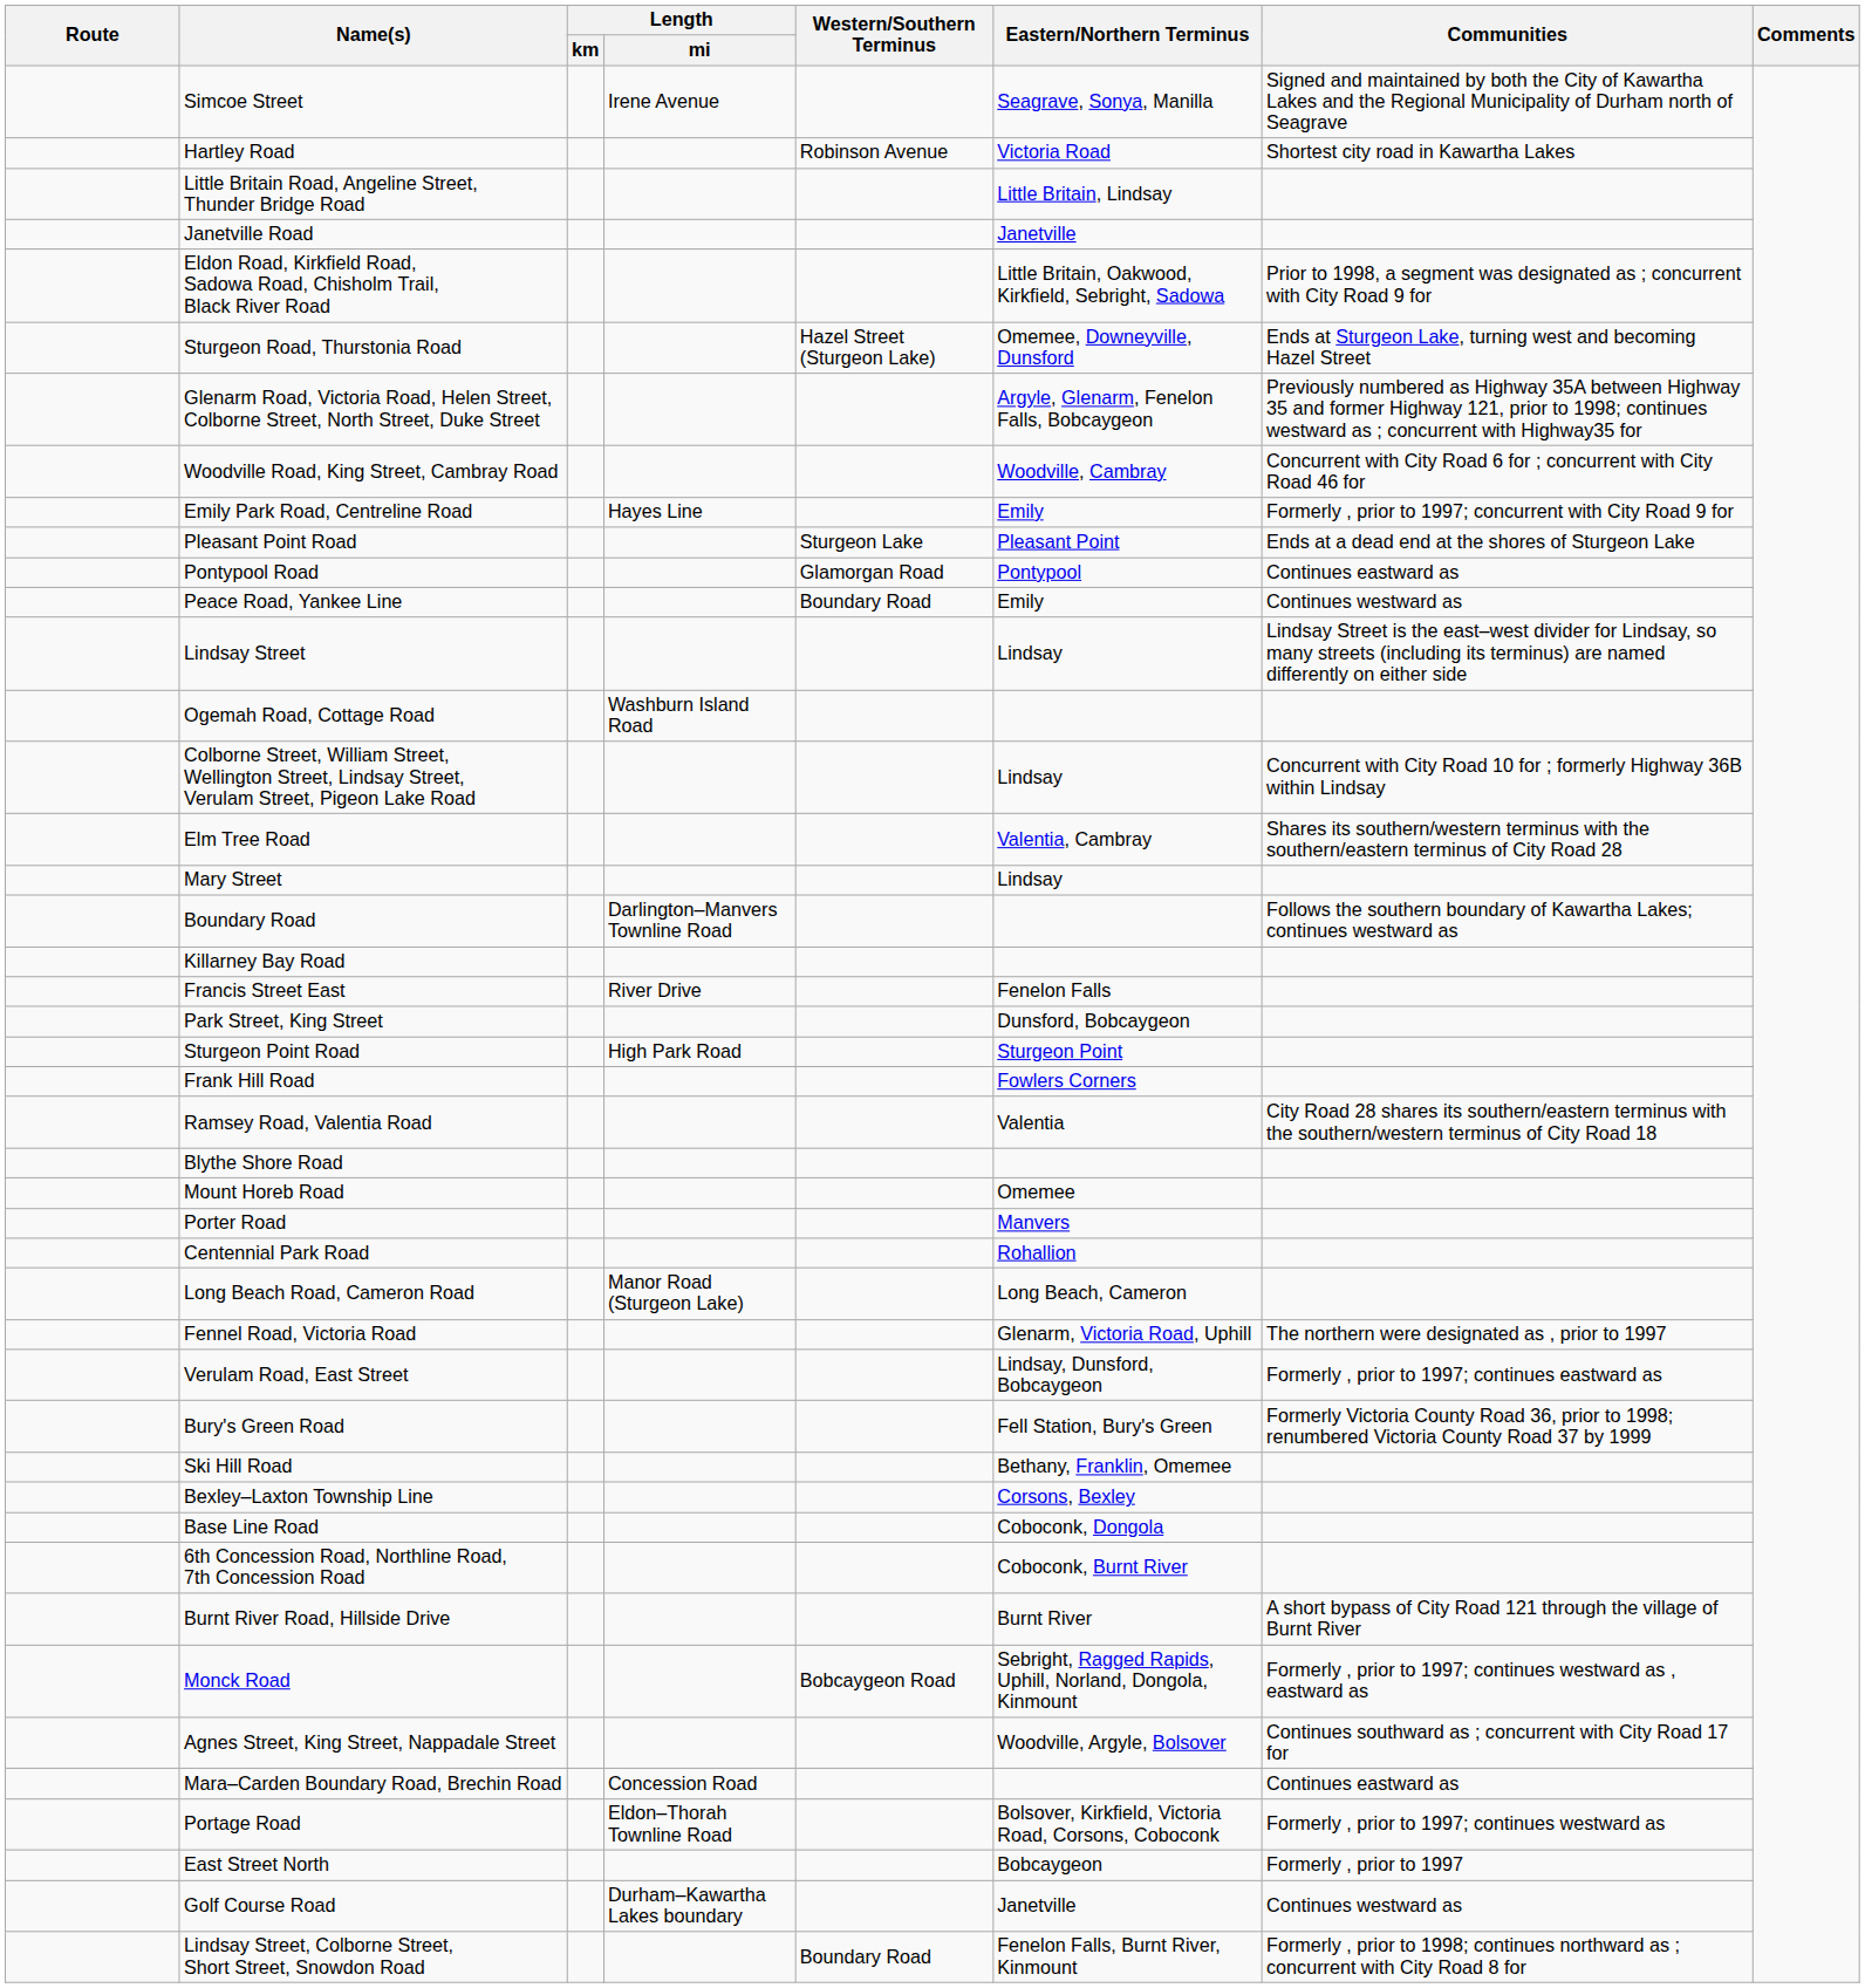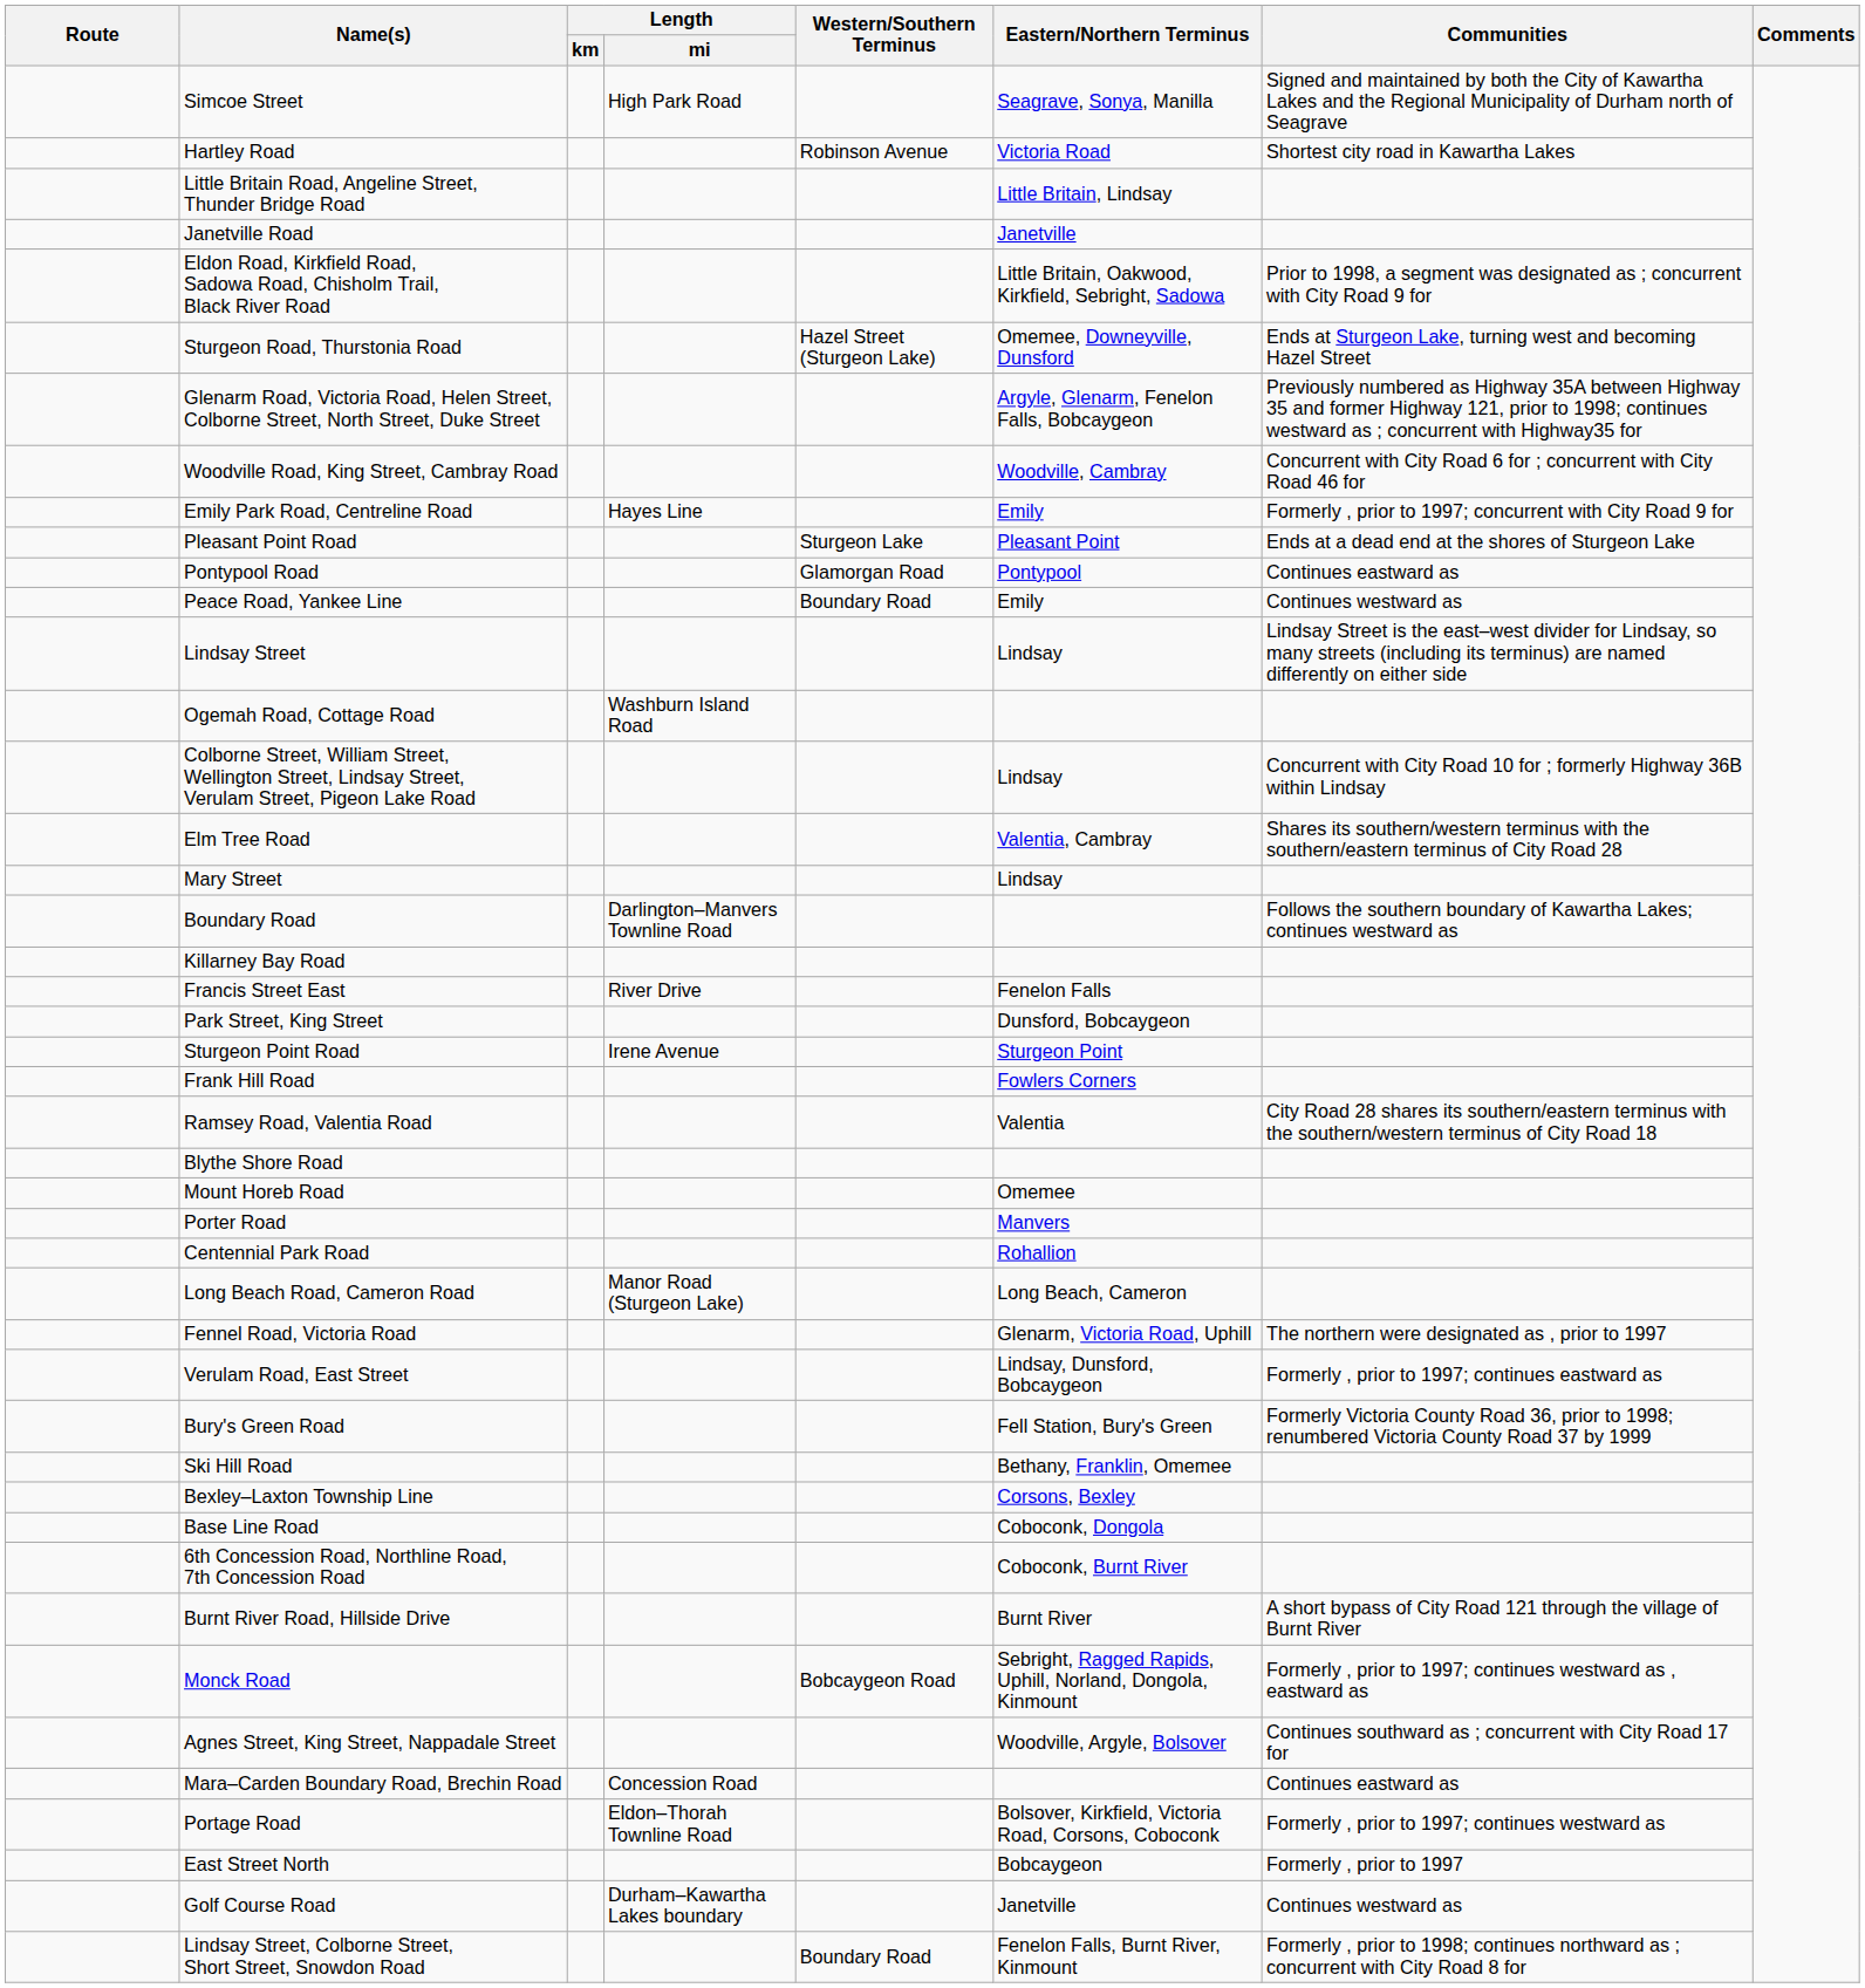 <table class="wikitable sortable">
 <tr>
 <th width="140px" rowspan=2>Route</th>
 <th class="unsortable" rowspan=2>Name(s)</th>
 <th colspan=2>Length</th>
 <th rowspan=2>Western/Southern Terminus</th>
 <th rowspan=2>Eastern/Northern Terminus</th>
 <th class="unsortable" rowspan=2>Communities</th>
 <th class="unsortable" rowspan=2>Comments</th>
 </tr>
 <tr>
 <th>km</th>
 <th>mi</th>
 </tr>
 <tr>
 <td align="center"></td>
 <td>Simcoe Street</td>
 <td></td>
-<td>Irene Avenue</td>
+<td>High Park Road</td>
 <td></td>
 <td><a href='#'>Seagrave</a>, <a href='#'>Sonya</a>, Manilla</td>
 <td>Signed and maintained by both the City of Kawartha Lakes and the Regional Municipality of Durham north of Seagrave</td>
 </tr>
 <tr>
 <td align="center"></td>
 <td>Hartley Road</td>
 <td></td>
 <td></td>
 <td>Robinson Avenue</td>
 <td><a href='#'>Victoria Road</a></td>
 <td>Shortest city road in Kawartha Lakes</td>
 </tr>
 <tr>
 <td align="center"></td>
 <td>Little Britain Road, Angeline Street, Thunder Bridge Road</td>
 <td></td>
 <td></td>
 <td></td>
 <td><a href='#'>Little Britain</a>, Lindsay</td>
 <td></td>
 </tr>
 <tr>
 <td align="center"></td>
 <td>Janetville Road</td>
 <td></td>
 <td></td>
 <td></td>
 <td><a href='#'>Janetville</a></td>
 <td></td>
 </tr>
 <tr>
 <td align="center"></td>
 <td>Eldon Road, Kirkfield Road, <br>Sadowa Road, Chisholm Trail, Black River Road</td>
 <td></td>
 <td></td>
 <td></td>
 <td>Little Britain, Oakwood, Kirkfield, Sebright, <a href='#'>Sadowa</a></td>
 <td>Prior to 1998, a segment was designated as ; concurrent with City Road 9 for </td>
 </tr>
 <tr>
 <td align="center"></td>
 <td>Sturgeon Road, Thurstonia Road</td>
 <td></td>
 <td></td>
 <td>Hazel Street (Sturgeon Lake)</td>
 <td>Omemee, <a href='#'>Downeyville</a>, <a href='#'>Dunsford</a></td>
 <td>Ends at <a href='#'>Sturgeon Lake</a>, turning west and becoming Hazel Street</td>
 </tr>
 <tr>
 <td align="center"></td>
 <td>Glenarm Road, Victoria Road, Helen Street, Colborne Street, North Street, Duke Street</td>
 <td></td>
 <td></td>
 <td></td>
 <td><a href='#'>Argyle</a>, <a href='#'>Glenarm</a>, Fenelon Falls, Bobcaygeon</td>
 <td>Previously numbered as Highway 35A between Highway 35 and former Highway 121, prior to 1998; continues westward as ; concurrent with Highway35 for </td>
 </tr>
 <tr>
 <td align="center"></td>
 <td>Woodville Road, King Street, Cambray Road</td>
 <td></td>
 <td></td>
 <td></td>
 <td><a href='#'>Woodville</a>, <a href='#'>Cambray</a></td>
 <td>Concurrent with City Road 6 for ; concurrent with City Road 46 for </td>
 </tr>
 <tr>
 <td align="center"></td>
 <td>Emily Park Road, Centreline Road</td>
 <td></td>
 <td>Hayes Line</td>
 <td></td>
 <td><a href='#'>Emily</a></td>
 <td>Formerly , prior to 1997; concurrent with City Road 9 for </td>
 </tr>
 <tr>
 <td align="center"></td>
 <td>Pleasant Point Road</td>
 <td></td>
 <td></td>
 <td>Sturgeon Lake</td>
 <td><a href='#'>Pleasant Point</a></td>
 <td>Ends at a dead end at the shores of Sturgeon Lake</td>
 </tr>
 <tr>
 <td align="center"></td>
 <td>Pontypool Road</td>
 <td></td>
 <td></td>
 <td>Glamorgan Road</td>
 <td><a href='#'>Pontypool</a></td>
 <td>Continues eastward as </td>
 </tr>
 <tr>
 <td align="center"></td>
 <td>Peace Road, Yankee Line</td>
 <td></td>
 <td></td>
 <td>Boundary Road</td>
 <td>Emily</td>
 <td>Continues westward as </td>
 </tr>
 <tr>
 <td align="center"></td>
 <td>Lindsay Street</td>
 <td></td>
 <td></td>
 <td></td>
 <td>Lindsay</td>
 <td>Lindsay Street is the east–west divider for Lindsay, so many streets (including its terminus) are named differently on either side</td>
 </tr>
 <tr>
 <td align="center"></td>
 <td>Ogemah Road, Cottage Road</td>
 <td></td>
 <td>Washburn Island Road</td>
 <td></td>
 <td></td>
 <td></td>
 </tr>
 <tr>
 <td align="center"></td>
 <td>Colborne Street, William Street, Wellington Street, Lindsay Street, Verulam Street, Pigeon Lake Road</td>
 <td></td>
 <td></td>
 <td></td>
 <td>Lindsay</td>
 <td>Concurrent with City Road 10 for ; formerly Highway 36B within Lindsay</td>
 </tr>
 <tr>
 <td align="center"></td>
 <td>Elm Tree Road</td>
 <td></td>
 <td></td>
 <td></td>
 <td><a href='#'>Valentia</a>, Cambray</td>
 <td>Shares its southern/western terminus with the southern/eastern terminus of City Road 28</td>
 </tr>
 <tr>
 <td align="center"></td>
 <td>Mary Street</td>
 <td></td>
 <td></td>
 <td></td>
 <td>Lindsay</td>
 <td></td>
 </tr>
 <tr>
 <td align="center"></td>
 <td>Boundary Road</td>
 <td></td>
 <td>Darlington–Manvers Townline Road</td>
 <td></td>
 <td></td>
 <td>Follows the southern boundary of Kawartha Lakes; continues westward as </td>
 </tr>
 <tr>
 <td align="center"></td>
 <td>Killarney Bay Road</td>
 <td></td>
 <td></td>
 <td></td>
 <td></td>
 <td></td>
 </tr>
 <tr>
 <td align="center"></td>
 <td>Francis Street East</td>
 <td></td>
 <td>River Drive</td>
 <td><br></td>
 <td>Fenelon Falls</td>
 <td></td>
 </tr>
 <tr>
 <td align="center"></td>
 <td>Park Street, King Street</td>
 <td></td>
 <td></td>
 <td></td>
 <td>Dunsford, Bobcaygeon</td>
 <td></td>
 </tr>
 <tr>
 <td align="center"></td>
 <td>Sturgeon Point Road</td>
 <td></td>
-<td>High Park Road</td>
+<td>Irene Avenue</td>
 <td></td>
 <td><a href='#'>Sturgeon Point</a></td>
 <td></td>
 </tr>
 <tr>
 <td align="center"></td>
 <td>Frank Hill Road</td>
 <td></td>
 <td></td>
 <td></td>
 <td><a href='#'>Fowlers Corners</a></td>
 <td></td>
 </tr>
 <tr>
 <td align="center"></td>
 <td>Ramsey Road, Valentia Road</td>
 <td></td>
 <td></td>
 <td></td>
 <td>Valentia</td>
 <td>City Road 28 shares its southern/eastern terminus with the southern/western terminus of City Road 18</td>
 </tr>
 <tr>
 <td align="center"></td>
 <td>Blythe Shore Road</td>
 <td></td>
 <td></td>
 <td></td>
 <td></td>
 <td></td>
 </tr>
 <tr>
 <td align="center"></td>
 <td>Mount Horeb Road</td>
 <td></td>
 <td></td>
 <td></td>
 <td>Omemee</td>
 <td></td>
 </tr>
 <tr>
 <td align="center"></td>
 <td>Porter Road</td>
 <td></td>
 <td></td>
 <td></td>
 <td><a href='#'>Manvers</a></td>
 <td></td>
 </tr>
 <tr>
 <td align="center"></td>
 <td>Centennial Park Road</td>
 <td></td>
 <td></td>
 <td></td>
 <td><a href='#'>Rohallion</a></td>
 <td></td>
 </tr>
 <tr>
 <td align="center"></td>
 <td>Long Beach Road, Cameron Road</td>
 <td></td>
 <td>Manor Road (Sturgeon Lake)</td>
 <td></td>
 <td>Long Beach, Cameron</td>
 <td></td>
 </tr>
 <tr>
 <td align="center"></td>
 <td>Fennel Road, Victoria Road</td>
 <td></td>
 <td></td>
 <td></td>
 <td>Glenarm, <a href='#'>Victoria Road</a>, Uphill</td>
 <td>The northern  were designated as , prior to 1997</td>
 </tr>
 <tr>
 <td align="center"></td>
 <td>Verulam Road, East Street</td>
 <td></td>
 <td></td>
 <td></td>
 <td>Lindsay, Dunsford, Bobcaygeon</td>
 <td>Formerly , prior to 1997; continues eastward as </td>
 </tr>
 <tr>
 <td align="center"></td>
 <td>Bury's Green Road</td>
 <td></td>
 <td></td>
 <td></td>
 <td>Fell Station, Bury's Green</td>
 <td>Formerly Victoria County Road 36, prior to 1998; renumbered Victoria County Road 37 by 1999</td>
 </tr>
 <tr>
 <td align="center"></td>
 <td>Ski Hill Road</td>
 <td></td>
 <td></td>
 <td></td>
 <td>Bethany, <a href='#'>Franklin</a>, Omemee</td>
 <td></td>
 </tr>
 <tr>
 <td align="center"></td>
 <td>Bexley–Laxton Township Line</td>
 <td></td>
 <td></td>
 <td></td>
 <td><a href='#'>Corsons</a>, <a href='#'>Bexley</a></td>
 <td></td>
 </tr>
 <tr>
 <td align="center"></td>
 <td>Base Line Road</td>
 <td></td>
 <td></td>
 <td></td>
 <td>Coboconk, <a href='#'>Dongola</a></td>
 <td></td>
 </tr>
 <tr>
 <td align="center"></td>
 <td>6th Concession Road, Northline Road, 7th Concession Road</td>
 <td></td>
 <td></td>
 <td></td>
 <td>Coboconk, <a href='#'>Burnt River</a></td>
 <td></td>
 </tr>
 <tr>
 <td align="center"></td>
 <td>Burnt River Road, Hillside Drive</td>
 <td></td>
 <td></td>
 <td></td>
 <td>Burnt River</td>
 <td>A short bypass of City Road 121 through the village of Burnt River</td>
 </tr>
 <tr>
 <td align="center"></td>
 <td><a href='#'>Monck&nbsp;Road</a></td>
 <td></td>
 <td></td>
 <td>Bobcaygeon Road</td>
 <td>Sebright, <a href='#'>Ragged Rapids</a>, Uphill, Norland, Dongola, Kinmount</td>
 <td>Formerly , prior to 1997; continues westward as , eastward as </td>
 </tr>
 <tr>
 <td align="center"></td>
 <td>Agnes Street, King Street, Nappadale Street</td>
 <td></td>
 <td></td>
 <td></td>
 <td>Woodville, Argyle, <a href='#'>Bolsover</a></td>
 <td>Continues southward as ; concurrent with City Road 17 for </td>
 </tr>
 <tr>
 <td align="center"></td>
 <td>Mara–Carden Boundary Road, Brechin Road</td>
 <td></td>
 <td>Concession Road</td>
 <td></td>
 <td></td>
 <td>Continues eastward as </td>
 </tr>
 <tr>
 <td align="center"></td>
 <td>Portage Road</td>
 <td></td>
 <td>Eldon–Thorah Townline Road</td>
 <td></td>
 <td>Bolsover, Kirkfield, Victoria Road, Corsons, Coboconk</td>
 <td>Formerly , prior to 1997; continues westward as </td>
 </tr>
 <tr>
 <td align="center"></td>
 <td>East Street North</td>
 <td></td>
 <td></td>
 <td></td>
 <td>Bobcaygeon</td>
 <td>Formerly , prior to 1997</td>
 </tr>
 <tr>
 <td align="center"></td>
 <td>Golf Course Road</td>
 <td></td>
 <td>Durham–Kawartha Lakes boundary</td>
 <td></td>
 <td>Janetville</td>
 <td>Continues westward as </td>
 </tr>
 <tr>
 <td align="center"></td>
 <td>Lindsay Street, Colborne Street, Short Street, Snowdon Road</td>
 <td></td>
 <td></td>
 <td>Boundary Road</td>
 <td>Fenelon Falls, Burnt River, Kinmount</td>
 <td>Formerly , prior to 1998; continues northward as ; concurrent with City Road 8 for </td>
 </tr>
 </table>
